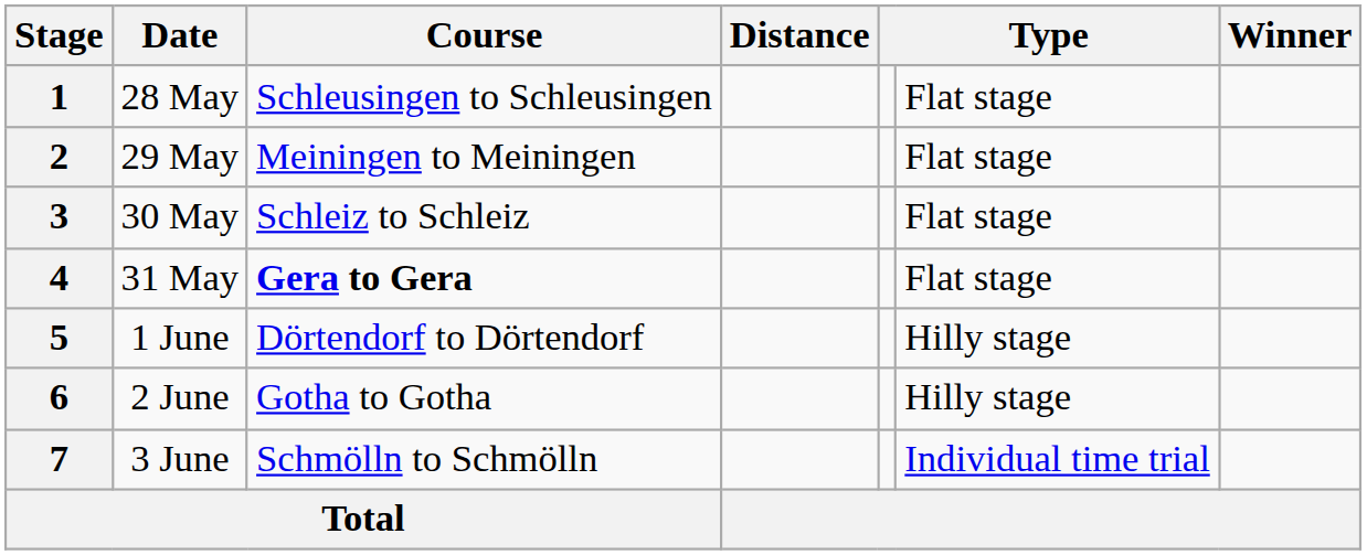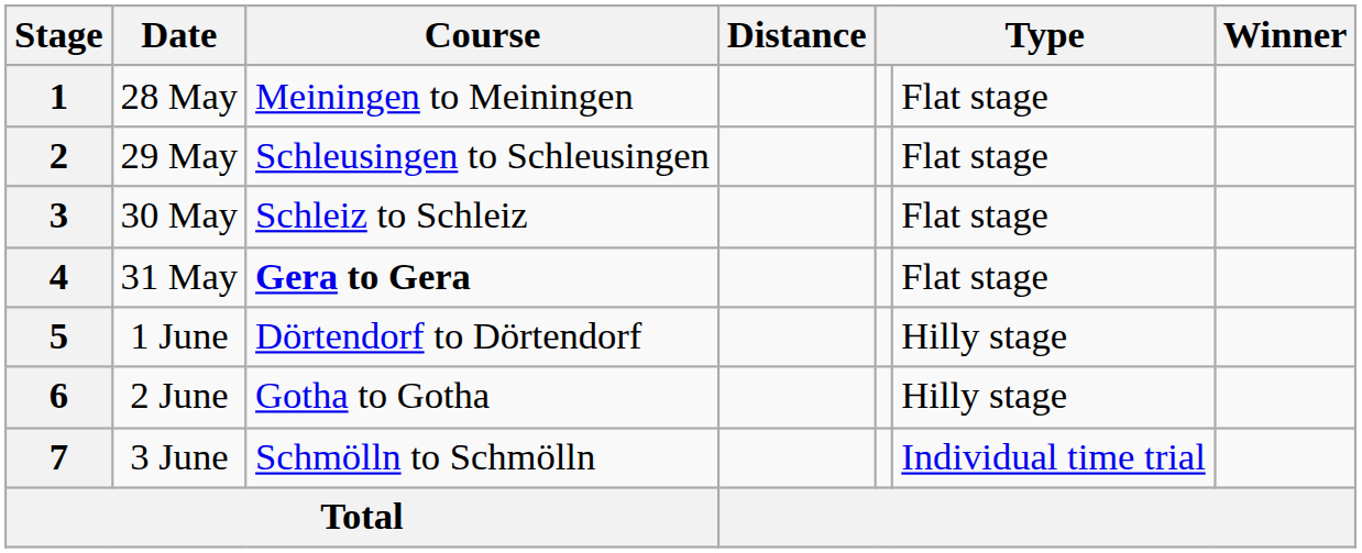 <table class=wikitable>
 <tr>
 <th>Stage</th>
 <th>Date</th>
 <th>Course</th>
 <th>Distance</th>
 <th colspan=2>Type</th>
 <th>Winner</th>
 </tr>
 <tr>
 <th align=center>1</th>
 <td align=center>28 May</td>
-<td><a href='#'>Schleusingen</a> to Schleusingen</td>
+<td><a href='#'>Meiningen</a> to Meiningen</td>
 <td align=center></td>
 <td></td>
 <td>Flat stage</td>
 <td></td>
 </tr>
 <tr>
 <th align=center>2</th>
 <td align=center>29 May</td>
-<td><a href='#'>Meiningen</a> to Meiningen</td>
+<td><a href='#'>Schleusingen</a> to Schleusingen</td>
 <td align=center></td>
 <td></td>
 <td>Flat stage</td>
 <td></td>
 </tr>
 <tr>
 <th align=center>3</th>
 <td align=center>30 May</td>
 <td><a href='#'>Schleiz</a> to Schleiz</td>
 <td align=center></td>
 <td></td>
 <td>Flat stage</td>
 <td></td>
 </tr>
 <tr>
 <th align=center>4</th>
 <td align=center>31 May</td>
 <td><strong><a href='#'>Gera</a> to Gera</strong></td>
 <td align=center></td>
 <td></td>
 <td>Flat stage</td>
 <td></td>
 </tr>
 <tr>
 <th align=center>5</th>
 <td align=center>1 June</td>
 <td><a href='#'>Dörtendorf</a> to Dörtendorf</td>
 <td align=center></td>
 <td></td>
 <td>Hilly stage</td>
 <td></td>
 </tr>
 <tr>
 <th align=center>6</th>
 <td align=center>2 June</td>
 <td><a href='#'>Gotha</a> to Gotha</td>
 <td align=center></td>
 <td></td>
 <td>Hilly stage</td>
 <td></td>
 </tr>
 <tr>
 <th align=center>7</th>
 <td align=center>3 June</td>
 <td><a href='#'>Schmölln</a> to Schmölln</td>
 <td align=center></td>
 <td></td>
 <td><a href='#'>Individual time trial</a></td>
 <td></td>
 </tr>
 <tr>
 <th colspan=3>Total</th>
 <th colspan=5></th>
 </tr>
 </table>
